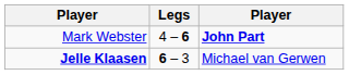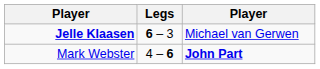 <table class=wikitable style="text-align:center">
 <tr>
 <th width=163>Player</th>
 <th width=50>Legs</th>
 <th width=163>Player</th>
 </tr>
 <tr align=left>
+<td align=right><strong><a href='#'>Jelle Klaasen</a></strong> </td>
+<td align=center><strong>6</strong> – 3</td>
+<td> <a href='#'>Michael van Gerwen</a></td>
+</tr>
+<tr align=left>
 <td align=right><a href='#'>Mark Webster</a> </td>
 <td align=center>4 – <strong>6</strong></td>
 <td> <strong><a href='#'>John Part</a></strong></td>
 </tr>
-<tr align=left>
-<td align=right><strong><a href='#'>Jelle Klaasen</a></strong> </td>
-<td align=center><strong>6</strong> – 3</td>
-<td> <a href='#'>Michael van Gerwen</a></td>
-</tr>
 </table>
